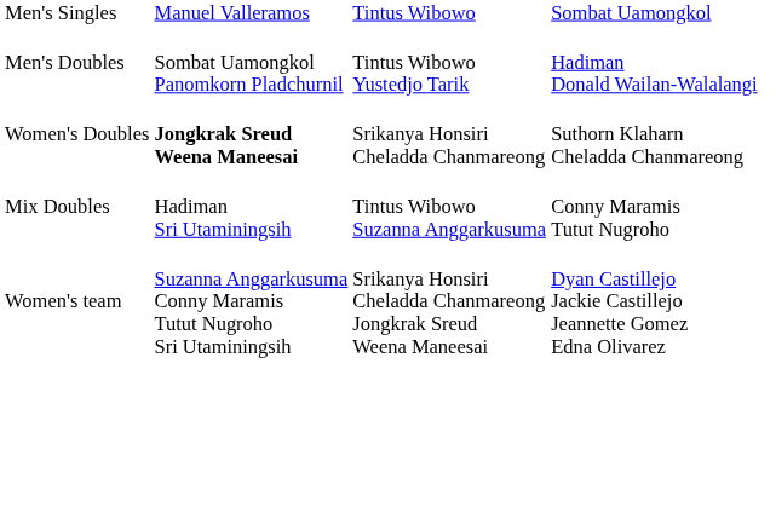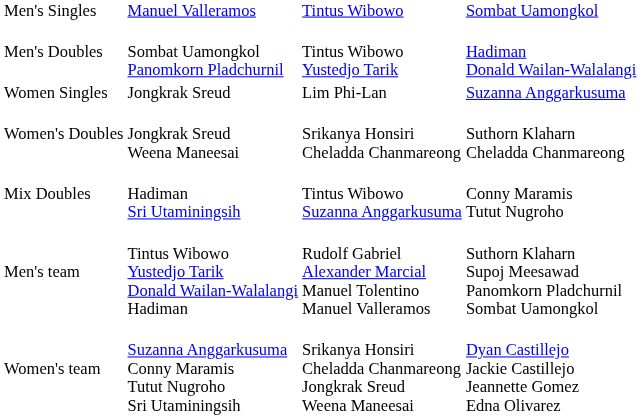 <table>
 <tr>
 <td>Men's Singles</td>
 <td> <a href='#'>Manuel Valleramos</a></td>
 <td> <a href='#'>Tintus Wibowo</a></td>
 <td> <a href='#'>Sombat Uamongkol</a></td>
 </tr>
 <tr>
 <td>Men's Doubles</td>
 <td><br>Sombat Uamongkol<br><a href='#'>Panomkorn Pladchurnil</a></td>
 <td><br>Tintus Wibowo<br><a href='#'>Yustedjo Tarik</a></td>
 <td><br><a href='#'>Hadiman</a><br><a href='#'>Donald Wailan-Walalangi</a></td>
 </tr>
 <tr>
+<td>Women Singles</td>
+<td> Jongkrak Sreud</td>
+<td> Lim Phi-Lan</td>
+<td> <a href='#'>Suzanna Anggarkusuma</a></td>
+</tr>
+<tr>
 <td>Women's Doubles</td>
-<td><strong><br>Jongkrak Sreud<br>Weena Maneesai</strong></td>
+<td><br>Jongkrak Sreud<br>Weena Maneesai</td>
 <td><br>Srikanya Honsiri<br>Cheladda Chanmareong</td>
 <td><br>Suthorn Klaharn<br>Cheladda Chanmareong</td>
 </tr>
 <tr>
 <td>Mix Doubles</td>
 <td><br>Hadiman<br><a href='#'>Sri Utaminingsih</a></td>
 <td><br>Tintus Wibowo<br><a href='#'>Suzanna Anggarkusuma</a></td>
 <td><br>Conny Maramis<br>Tutut Nugroho</td>
 </tr>
 <tr>
+<td>Men's team</td>
+<td><br>Tintus Wibowo<br><a href='#'>Yustedjo Tarik</a><br><a href='#'>Donald Wailan-Walalangi</a><br>Hadiman</td>
+<td><br>Rudolf Gabriel<br><a href='#'>Alexander Marcial</a><br>Manuel Tolentino<br>Manuel Valleramos</td>
+<td><br>Suthorn Klaharn<br>Supoj Meesawad<br>Panomkorn Pladchurnil<br>Sombat Uamongkol</td>
+</tr>
+<tr>
 <td>Women's team</td>
 <td><br><a href='#'>Suzanna Anggarkusuma</a><br>Conny Maramis<br>Tutut Nugroho<br>Sri Utaminingsih</td>
 <td><br>Srikanya Honsiri<br>Cheladda Chanmareong<br>Jongkrak Sreud<br>Weena Maneesai</td>
 <td><br><a href='#'>Dyan Castillejo</a><br>Jackie Castillejo<br>Jeannette Gomez<br>Edna Olivarez</td>
 </tr>
 </table>
